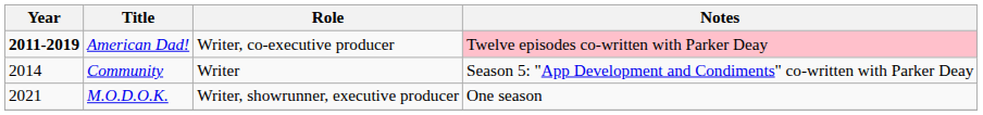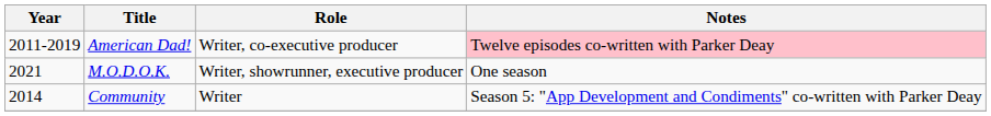 <table class="wikitable sortable plainrowheaders" style="white-space:nowrap">
 <tr>
 <th>Year</th>
 <th>Title</th>
 <th>Role</th>
 <th>Notes</th>
 </tr>
 <tr>
-<td><strong>2011-2019</strong></td>
+<td>2011-2019</td>
 <td><em><a href='#'>American Dad!</a></em></td>
 <td>Writer, co-executive producer</td>
 <td style="background: pink;">Twelve episodes co-written with Parker Deay</td>
+</tr>
+<tr>
+<td>2021</td>
+<td><em><a href='#'>M.O.D.O.K.</a></em></td>
+<td>Writer, showrunner, executive producer</td>
+<td>One season</td>
 </tr>
 <tr>
 <td>2014</td>
 <td><em><a href='#'>Community</a></em></td>
 <td>Writer</td>
 <td>Season 5: "<a href='#'>App Development and Condiments</a>" co-written with Parker Deay</td>
 </tr>
 <tr>
-<td>2021</td>
-<td><em><a href='#'>M.O.D.O.K.</a></em></td>
-<td>Writer, showrunner, executive producer</td>
-<td>One season</td>
-</tr>
-<tr>
 </tr>
 </table>
